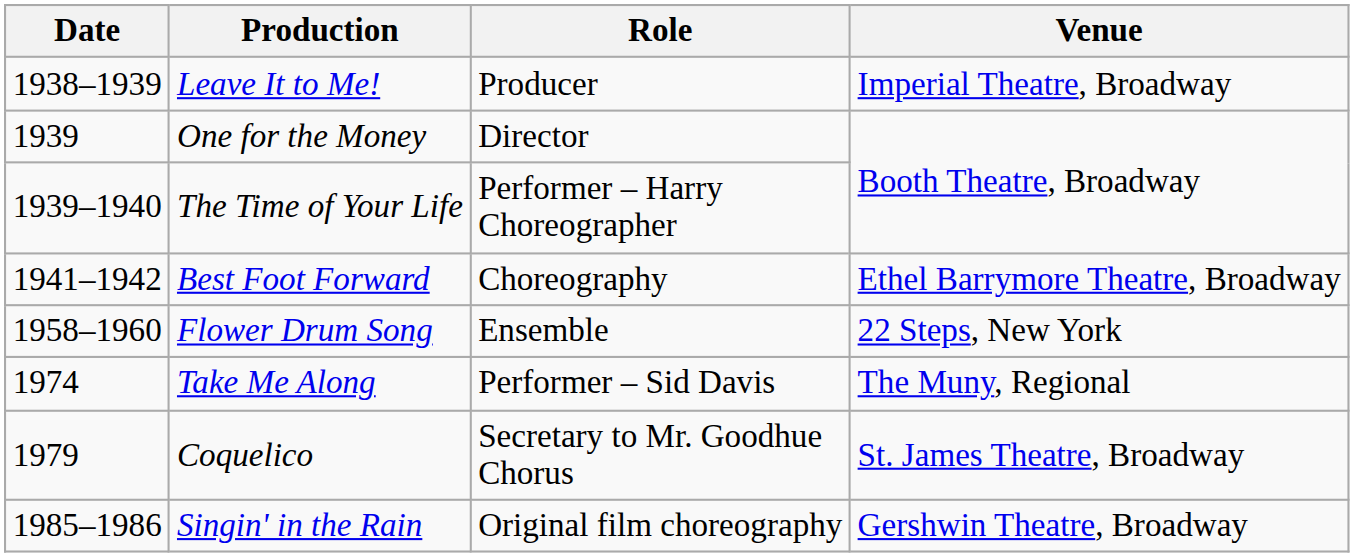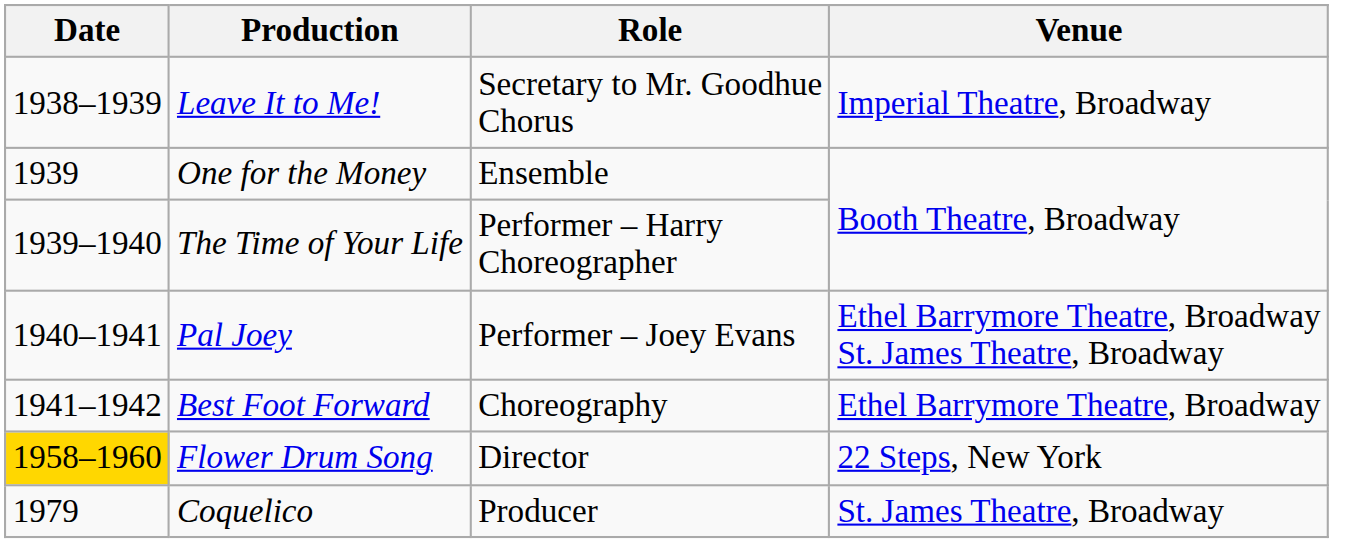 <table class="wikitable unsortable">
 <tr>
 <th>Date</th>
 <th>Production</th>
 <th>Role</th>
 <th>Venue</th>
 </tr>
 <tr>
 <td>1938–1939</td>
 <td><em><a href='#'>Leave It to Me!</a></em></td>
-<td>Producer</td>
+<td>Secretary to Mr. Goodhue <br> Chorus</td>
 <td><a href='#'>Imperial Theatre</a>, Broadway</td>
 </tr>
 <tr>
 <td>1939</td>
 <td><em>One for the Money</em></td>
-<td>Director</td>
+<td>Ensemble</td>
 <td rowspan=2><a href='#'>Booth Theatre</a>, Broadway</td>
 </tr>
 <tr>
 <td>1939–1940</td>
 <td><em>The Time of Your Life</em></td>
 <td>Performer – Harry <br> Choreographer</td>
 </tr>
 <tr>
+<td>1940–1941</td>
+<td><em><a href='#'>Pal Joey</a></em></td>
+<td>Performer – Joey Evans</td>
+<td><a href='#'>Ethel Barrymore Theatre</a>, Broadway <br> <a href='#'>St. James Theatre</a>, Broadway</td>
+</tr>
+<tr>
 <td>1941–1942</td>
 <td><em><a href='#'>Best Foot Forward</a></em></td>
 <td>Choreography</td>
 <td><a href='#'>Ethel Barrymore Theatre</a>, Broadway</td>
 </tr>
 <tr>
-<td>1958–1960</td>
+<td style="background: gold;">1958–1960</td>
 <td><em><a href='#'>Flower Drum Song</a></em></td>
-<td>Ensemble</td>
+<td>Director</td>
 <td><a href='#'>22 Steps</a>, New York</td>
-</tr>
-<tr>
-<td>1974</td>
-<td><em><a href='#'>Take Me Along</a></em></td>
-<td>Performer – Sid Davis</td>
-<td><a href='#'>The Muny</a>, Regional</td>
 </tr>
 <tr>
 <td>1979</td>
 <td><em>Coquelico</em></td>
-<td>Secretary to Mr. Goodhue <br> Chorus</td>
+<td>Producer</td>
 <td><a href='#'>St. James Theatre</a>, Broadway</td>
 </tr>
-<tr>
-<td>1985–1986</td>
-<td><em><a href='#'>Singin' in the Rain</a></em></td>
-<td>Original film choreography</td>
-<td><a href='#'>Gershwin Theatre</a>, Broadway</td>
-</tr>
 </table>
